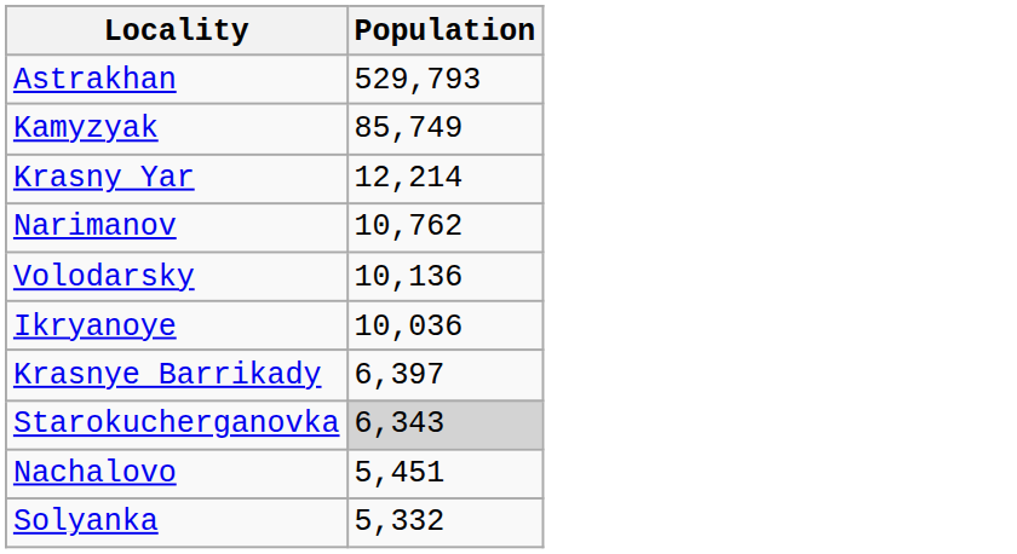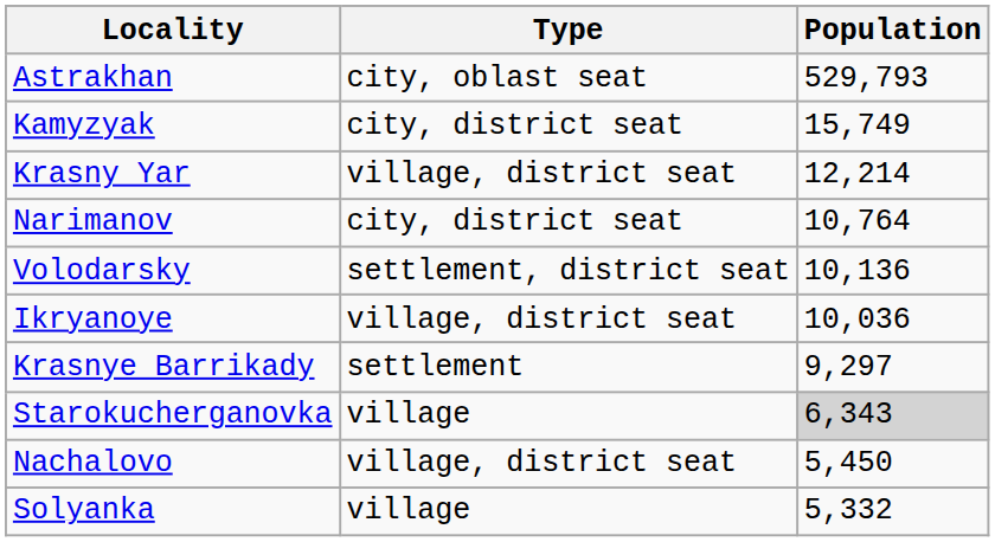 <table class="wikitable sortable" align=center>
 <tr>
 <th class="sortbottom">Locality</th>
+<th>Type</th>
 <th>Population</th>
 </tr>
 <tr>
 <td><a href='#'>Astrakhan</a></td>
+<td>city, oblast seat</td>
 <td>529,793</td>
 </tr>
 <tr>
 <td><a href='#'>Kamyzyak</a></td>
-<td>85,749</td>
+<td>city, district seat</td>
+<td>15,749</td>
 </tr>
 <tr>
 <td><a href='#'>Krasny Yar</a></td>
+<td>village, district seat</td>
 <td>12,214</td>
 </tr>
 <tr>
 <td><a href='#'>Narimanov</a></td>
-<td>10,762</td>
+<td>city, district seat</td>
+<td>10,764</td>
 </tr>
 <tr>
 <td><a href='#'>Volodarsky</a></td>
+<td>settlement, district seat</td>
 <td>10,136</td>
 </tr>
 <tr>
 <td><a href='#'>Ikryanoye</a></td>
+<td>village, district seat</td>
 <td>10,036</td>
 </tr>
 <tr>
 <td><a href='#'>Krasnye Barrikady</a></td>
-<td>6,397</td>
+<td>settlement</td>
+<td>9,297</td>
 </tr>
 <tr>
 <td><a href='#'>Starokucherganovka</a></td>
+<td>village</td>
 <td style="background: lightgrey;">6,343</td>
 </tr>
 <tr>
 <td><a href='#'>Nachalovo</a></td>
-<td>5,451</td>
+<td>village, district seat</td>
+<td>5,450</td>
 </tr>
 <tr>
 <td><a href='#'>Solyanka</a></td>
+<td>village</td>
 <td>5,332</td>
 </tr>
 </table>
